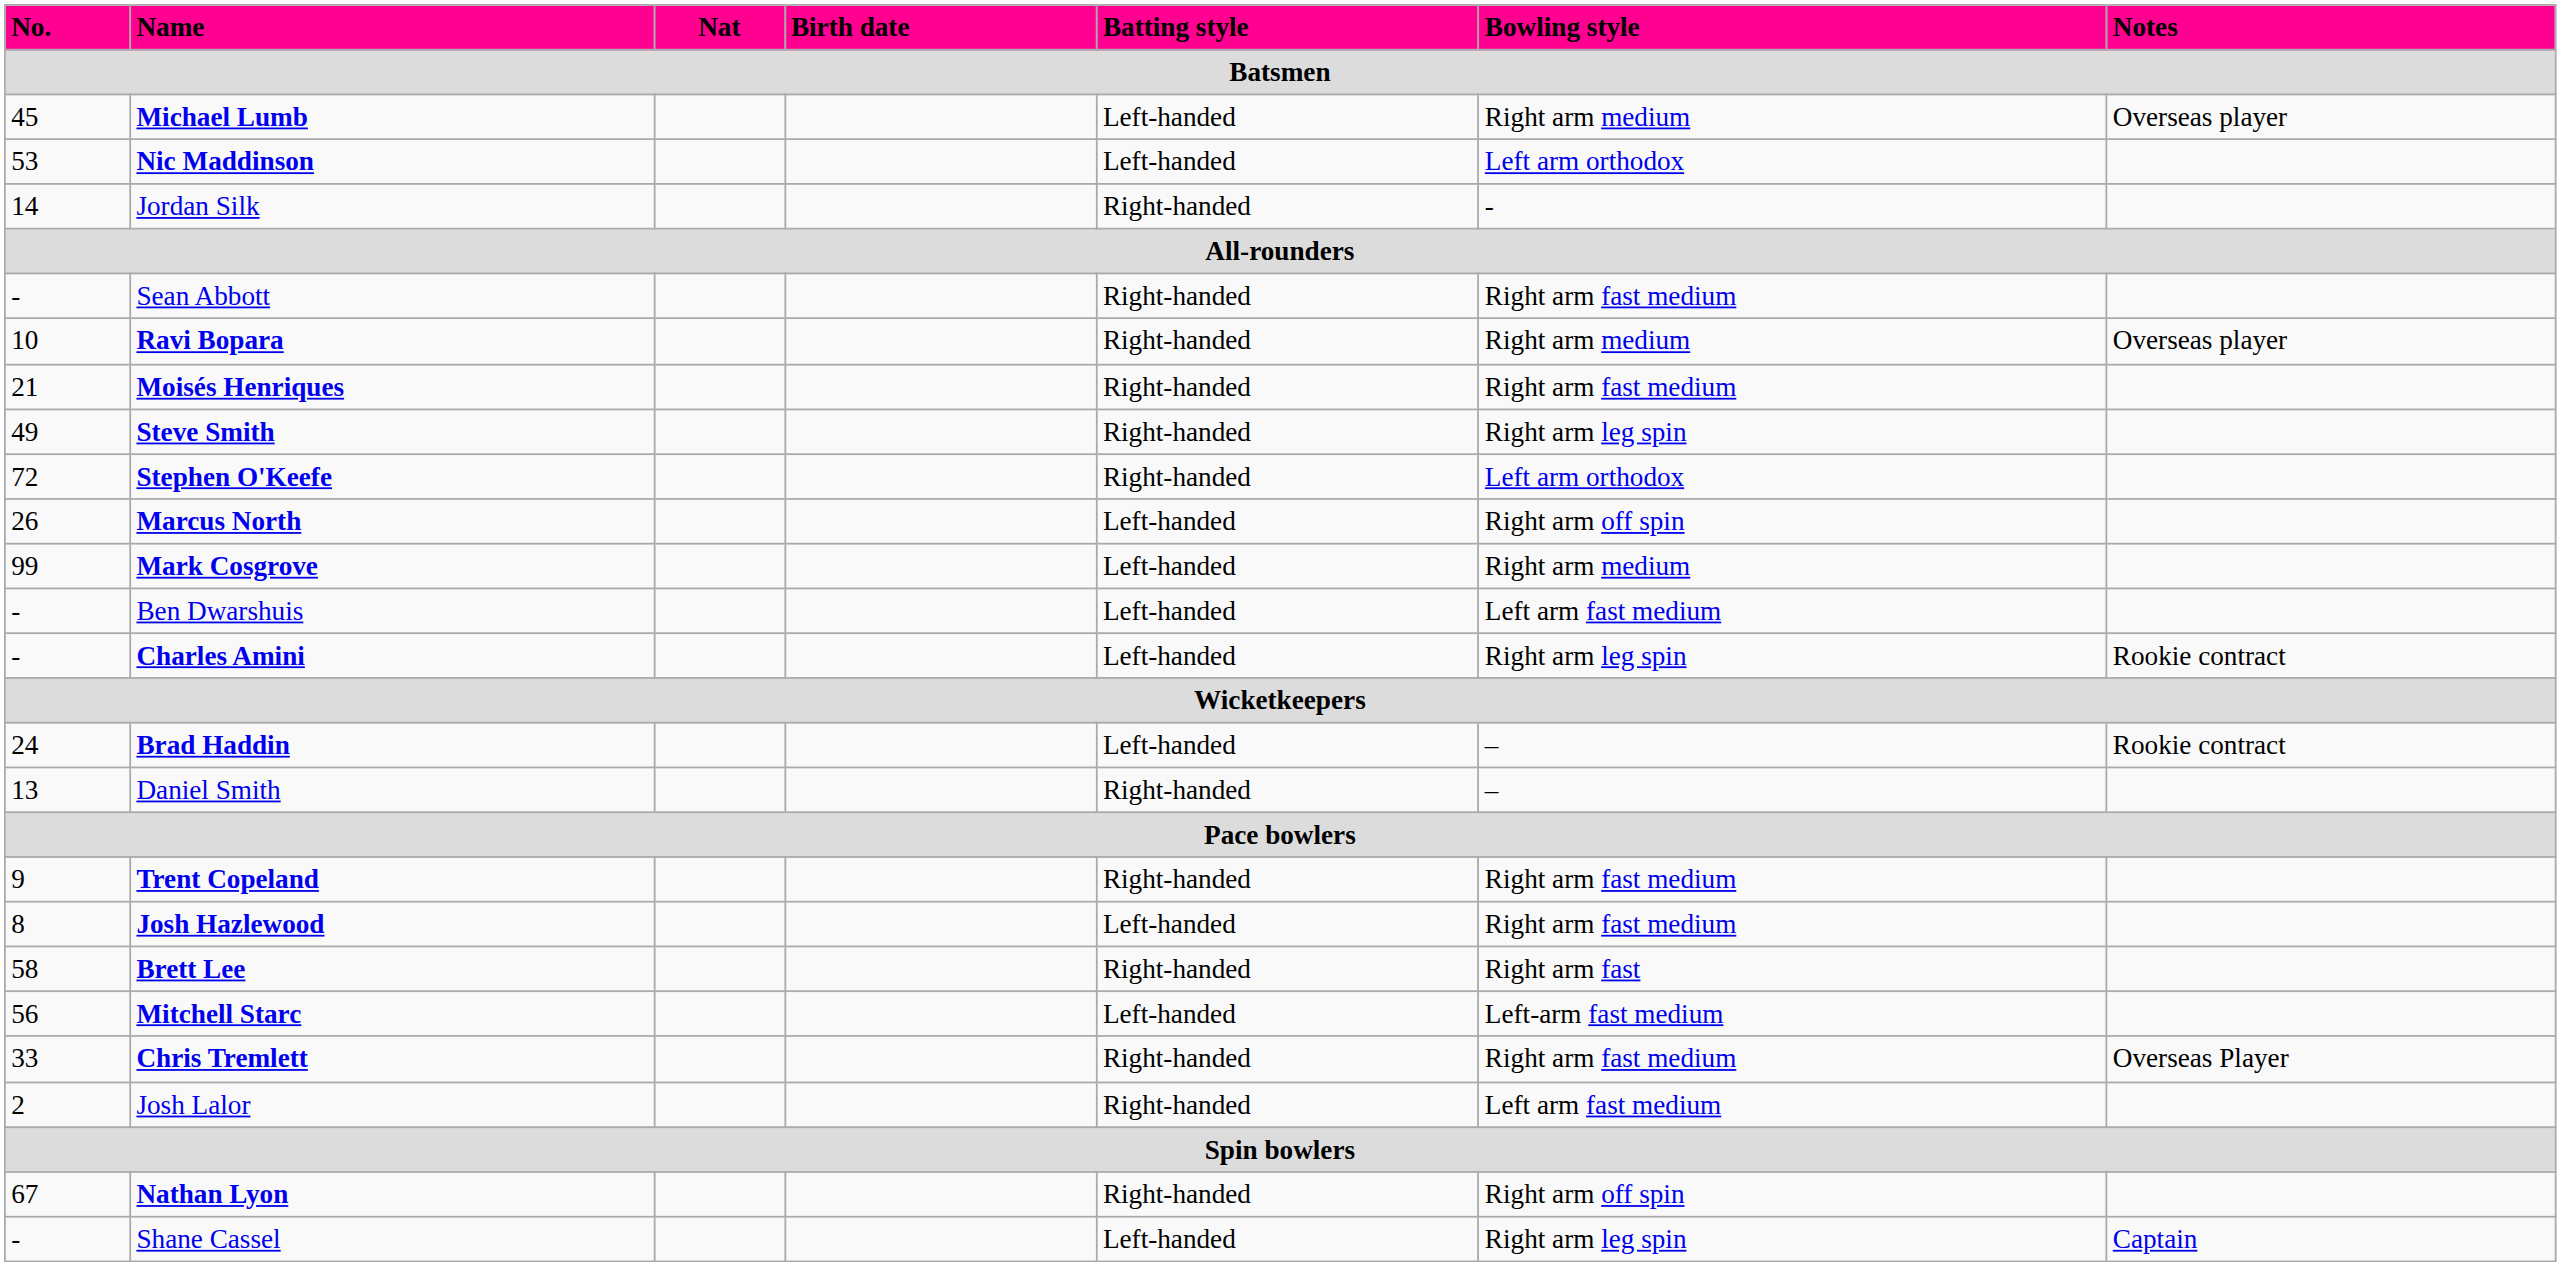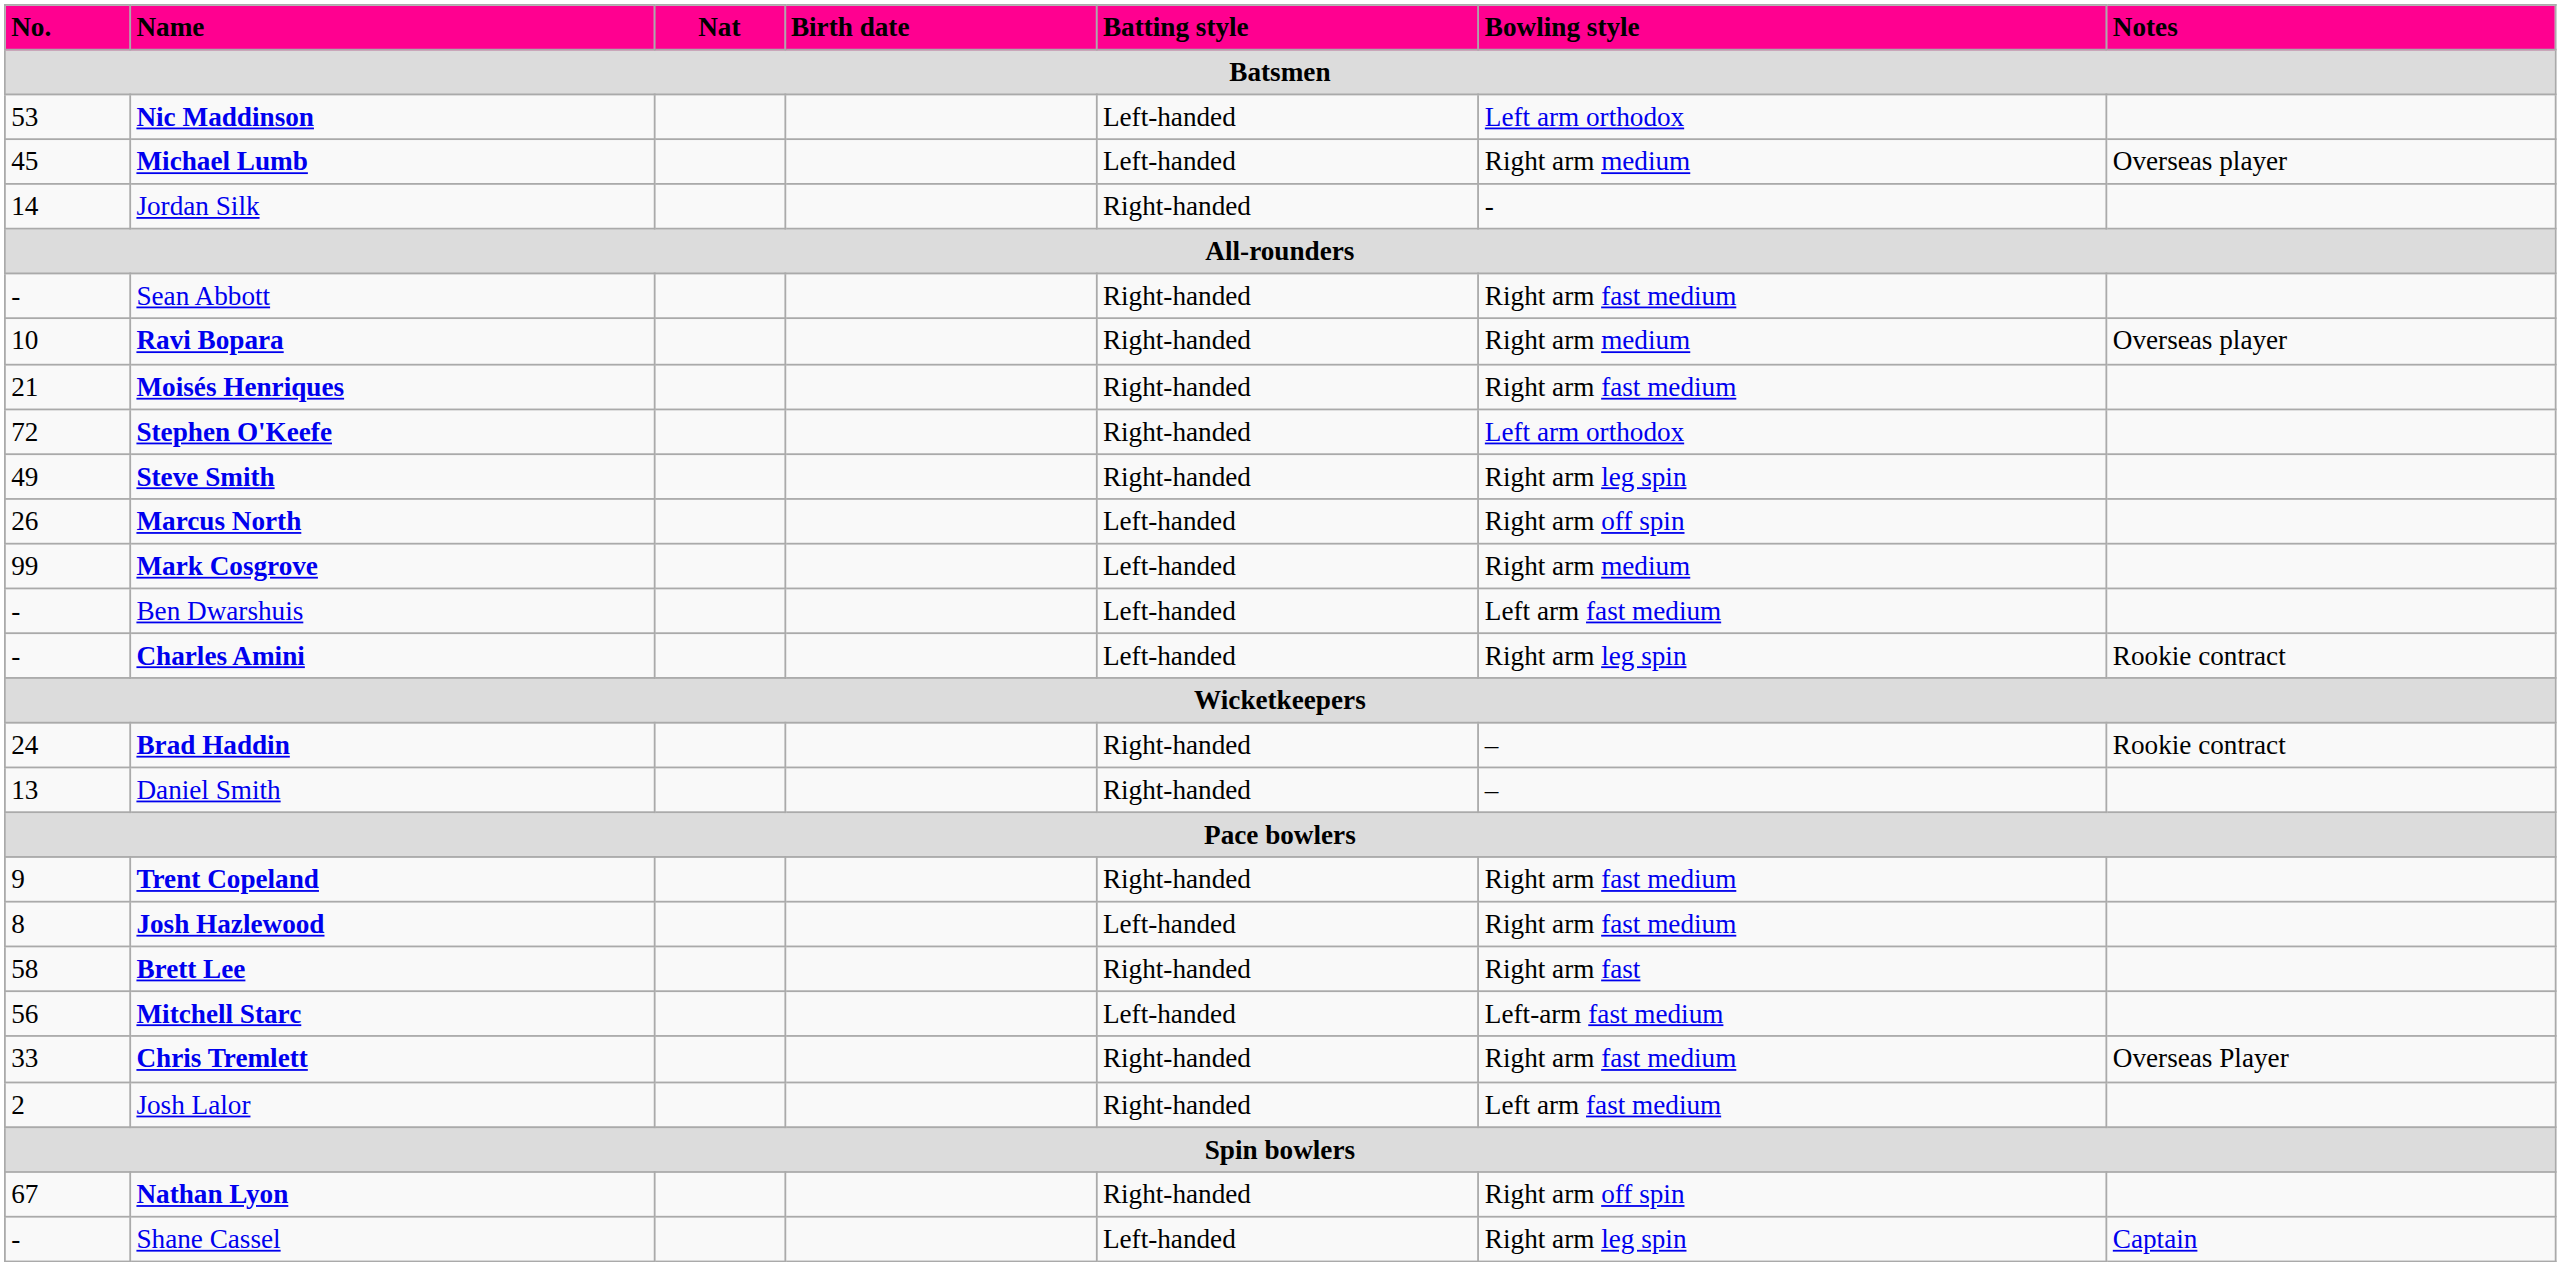 <table class="wikitable"  style="font-size:95%; width:90%;">
 <tr>
 <th style="background:#ff0090; color:black; text-align:left;">No.</th>
 <th style="background:#ff0090; color:black; text-align:left;">Name</th>
 <th style="background:#ff0090; color:black; text-align:center;">Nat</th>
 <th style="background:#ff0090; color:black; text-align:left;">Birth date</th>
 <th style="background:#ff0090; color:black; text-align:left;">Batting style</th>
 <th style="background:#ff0090; color:black; text-align:left;">Bowling style</th>
 <th style="background:#ff0090; color:black; text-align:left;">Notes</th>
 </tr>
 <tr>
 <th colspan="7"  style="background:#dcdcdc; text-align:centre;">Batsmen</th>
 </tr>
 <tr>
+<td>53</td>
+<td><strong><a href='#'>Nic Maddinson</a></strong></td>
+<td style="text-align:center"></td>
+<td></td>
+<td>Left-handed</td>
+<td><a href='#'>Left arm orthodox</a></td>
+<td></td>
+</tr>
+<tr>
 <td>45</td>
 <td><strong><a href='#'>Michael Lumb</a></strong></td>
 <td style="text-align:center"></td>
 <td></td>
 <td>Left-handed</td>
 <td>Right arm <a href='#'>medium</a></td>
 <td>Overseas player</td>
-</tr>
-<tr>
-<td>53</td>
-<td><strong><a href='#'>Nic Maddinson</a></strong></td>
-<td style="text-align:center"></td>
-<td></td>
-<td>Left-handed</td>
-<td><a href='#'>Left arm orthodox</a></td>
-<td></td>
 </tr>
 <tr>
 <td>14</td>
 <td><a href='#'>Jordan Silk</a></td>
 <td style="text-align:center"></td>
 <td></td>
 <td>Right-handed</td>
 <td>-</td>
 <td></td>
 </tr>
 <tr>
 <th colspan="7"  style="background:#dcdcdc; text-align:centre;">All-rounders</th>
 </tr>
 <tr>
 <td>-</td>
 <td><a href='#'>Sean Abbott</a></td>
 <td style="text-align:center"></td>
 <td></td>
 <td>Right-handed</td>
 <td>Right arm <a href='#'>fast medium</a></td>
 <td></td>
 </tr>
 <tr>
 <td>10</td>
 <td><strong><a href='#'>Ravi Bopara</a></strong></td>
 <td style="text-align:center"></td>
 <td></td>
 <td>Right-handed</td>
 <td>Right arm <a href='#'>medium</a></td>
 <td>Overseas player</td>
 </tr>
 <tr>
 <td>21</td>
 <td><strong><a href='#'>Moisés Henriques</a></strong></td>
 <td style="text-align:center"></td>
 <td></td>
 <td>Right-handed</td>
 <td>Right arm <a href='#'>fast medium</a></td>
 <td></td>
 </tr>
 <tr>
+<td>72</td>
+<td><strong><a href='#'>Stephen O'Keefe</a></strong></td>
+<td style="text-align:center"></td>
+<td></td>
+<td>Right-handed</td>
+<td><a href='#'>Left arm orthodox</a></td>
+<td></td>
+</tr>
+<tr>
 <td>49</td>
 <td><strong><a href='#'>Steve Smith</a></strong></td>
 <td style="text-align:center"></td>
 <td></td>
 <td>Right-handed</td>
 <td>Right arm <a href='#'>leg spin</a></td>
-<td></td>
-</tr>
-<tr>
-<td>72</td>
-<td><strong><a href='#'>Stephen O'Keefe</a></strong></td>
-<td style="text-align:center"></td>
-<td></td>
-<td>Right-handed</td>
-<td><a href='#'>Left arm orthodox</a></td>
 <td></td>
 </tr>
 <tr>
 <td>26</td>
 <td><strong><a href='#'>Marcus North</a></strong></td>
 <td style="text-align:center"></td>
 <td></td>
 <td>Left-handed</td>
 <td>Right arm <a href='#'>off spin</a></td>
 <td></td>
 </tr>
 <tr>
 <td>99</td>
 <td><strong><a href='#'>Mark Cosgrove</a></strong></td>
 <td style="text-align:center"></td>
 <td></td>
 <td>Left-handed</td>
 <td>Right arm <a href='#'>medium</a></td>
 <td></td>
 </tr>
 <tr>
 <td>-</td>
 <td><a href='#'>Ben Dwarshuis</a></td>
 <td style="text-align:center"></td>
 <td></td>
 <td>Left-handed</td>
 <td>Left arm <a href='#'>fast medium</a></td>
 <td></td>
 </tr>
 <tr>
 <td>-</td>
 <td><strong><a href='#'>Charles Amini</a></strong></td>
 <td style="text-align:center"></td>
 <td></td>
 <td>Left-handed</td>
 <td>Right arm <a href='#'>leg spin</a></td>
 <td>Rookie contract</td>
 </tr>
 <tr>
 <th colspan="7"  style="background:#dcdcdc; text-align:centre;">Wicketkeepers</th>
 </tr>
 <tr>
 <td>24</td>
 <td><strong><a href='#'>Brad Haddin</a></strong></td>
 <td style="text-align:center"></td>
 <td></td>
-<td>Left-handed</td>
+<td>Right-handed</td>
 <td>–</td>
 <td>Rookie contract</td>
 </tr>
 <tr>
 <td>13</td>
 <td><a href='#'>Daniel Smith</a></td>
 <td style="text-align:center"></td>
 <td></td>
 <td>Right-handed</td>
 <td>–</td>
 <td></td>
 </tr>
 <tr>
 <th colspan="7"  style="background:#dcdcdc; text-align:centre;">Pace bowlers</th>
 </tr>
 <tr>
 <td>9</td>
 <td><strong><a href='#'>Trent Copeland</a></strong></td>
 <td style="text-align:center"></td>
 <td></td>
 <td>Right-handed</td>
 <td>Right arm <a href='#'>fast medium</a></td>
 <td></td>
 </tr>
 <tr>
 <td>8</td>
 <td><strong><a href='#'>Josh Hazlewood</a></strong></td>
 <td style="text-align:center"></td>
 <td></td>
 <td>Left-handed</td>
 <td>Right arm <a href='#'>fast medium</a></td>
 <td></td>
 </tr>
 <tr>
 <td>58</td>
 <td><strong><a href='#'>Brett Lee</a></strong></td>
 <td style="text-align:center"></td>
 <td></td>
 <td>Right-handed</td>
 <td>Right arm <a href='#'>fast</a></td>
 <td></td>
 </tr>
 <tr>
 <td>56</td>
 <td><strong><a href='#'>Mitchell Starc</a></strong></td>
 <td style="text-align:center"></td>
 <td></td>
 <td>Left-handed</td>
 <td>Left-arm <a href='#'>fast medium</a></td>
 <td></td>
 </tr>
 <tr>
 <td>33</td>
 <td><strong><a href='#'>Chris Tremlett</a></strong></td>
 <td style="text-align:center"></td>
 <td></td>
 <td>Right-handed</td>
 <td>Right arm <a href='#'>fast medium</a></td>
 <td>Overseas Player</td>
 </tr>
 <tr>
 <td>2</td>
 <td><a href='#'>Josh Lalor</a></td>
 <td style="text-align:center"></td>
 <td></td>
 <td>Right-handed</td>
 <td>Left arm <a href='#'>fast medium</a></td>
 <td></td>
 </tr>
 <tr>
 <th colspan="7" style="background:#dcdcdc; text-align:center;">Spin bowlers</th>
 </tr>
 <tr>
 <td>67</td>
 <td><strong><a href='#'>Nathan Lyon</a></strong></td>
 <td style="text-align:center"></td>
 <td></td>
 <td>Right-handed</td>
 <td>Right arm <a href='#'>off spin</a></td>
 <td></td>
 </tr>
 <tr>
 <td>-</td>
 <td><a href='#'>Shane Cassel</a></td>
 <td style="text-align:center"></td>
 <td></td>
 <td>Left-handed</td>
 <td>Right arm <a href='#'>leg spin</a></td>
 <td><a href='#'>Captain</a></td>
 </tr>
 </table>
